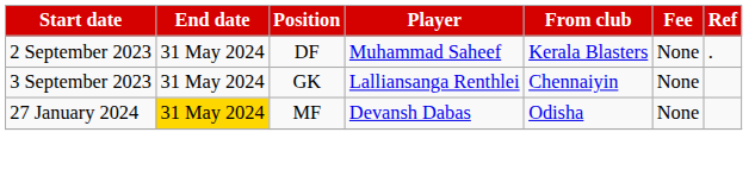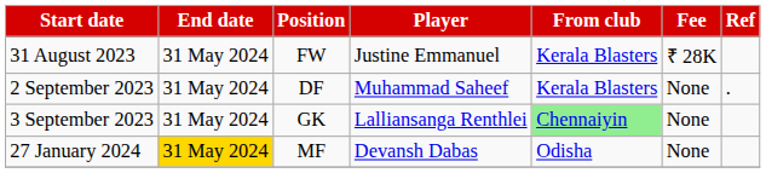 <table class="wikitable sortable">
 <tr>
 <th style="background:#d50000; color:white;"><strong>Start date</strong></th>
 <th style="background:#d50000; color:white;"><strong>End date</strong></th>
 <th style="background:#d50000; color:white;"><strong>Position</strong></th>
 <th style="background:#d50000; color:white;"><strong>Player</strong></th>
 <th style="background:#d50000; color:white;"><strong>From club</strong></th>
 <th style="background:#d50000; color:white;"><strong>Fee</strong></th>
 <th style="background:#d50000; color:white;"><strong>Ref</strong></th>
+</tr>
+<tr>
+<td>31 August 2023</td>
+<td>31 May 2024</td>
+<td style="text-align:center;">FW</td>
+<td style="text-align:left;"> Justine Emmanuel</td>
+<td style="text-align:left;"> <a href='#'>Kerala Blasters</a></td>
+<td>₹ 28K</td>
+<td></td>
 </tr>
 <tr>
 <td>2 September 2023</td>
 <td>31 May 2024</td>
 <td style="text-align:center;">DF</td>
 <td style="text-align:left;"> <a href='#'>Muhammad Saheef</a></td>
 <td style="text-align:left;"> <a href='#'>Kerala Blasters</a></td>
 <td>None</td>
 <td>.</td>
 </tr>
 <tr>
 <td>3 September 2023</td>
 <td>31 May 2024</td>
 <td style="text-align:center;">GK</td>
 <td style="text-align:left;"> <a href='#'>Lalliansanga Renthlei</a></td>
-<td style="text-align:left;"> <a href='#'>Chennaiyin</a></td>
+<td style="background: lightgreen; text-align:left;"> <a href='#'>Chennaiyin</a></td>
 <td>None</td>
 <td></td>
 </tr>
 <tr>
 <td>27 January 2024</td>
 <td style="background: gold;">31 May 2024</td>
 <td style="text-align:center;">MF</td>
 <td style="text-align:left;"> <a href='#'>Devansh Dabas</a></td>
 <td style="text-align:left;"> <a href='#'>Odisha</a></td>
 <td>None</td>
 <td></td>
 </tr>
 <tr>
 </tr>
 </table>
